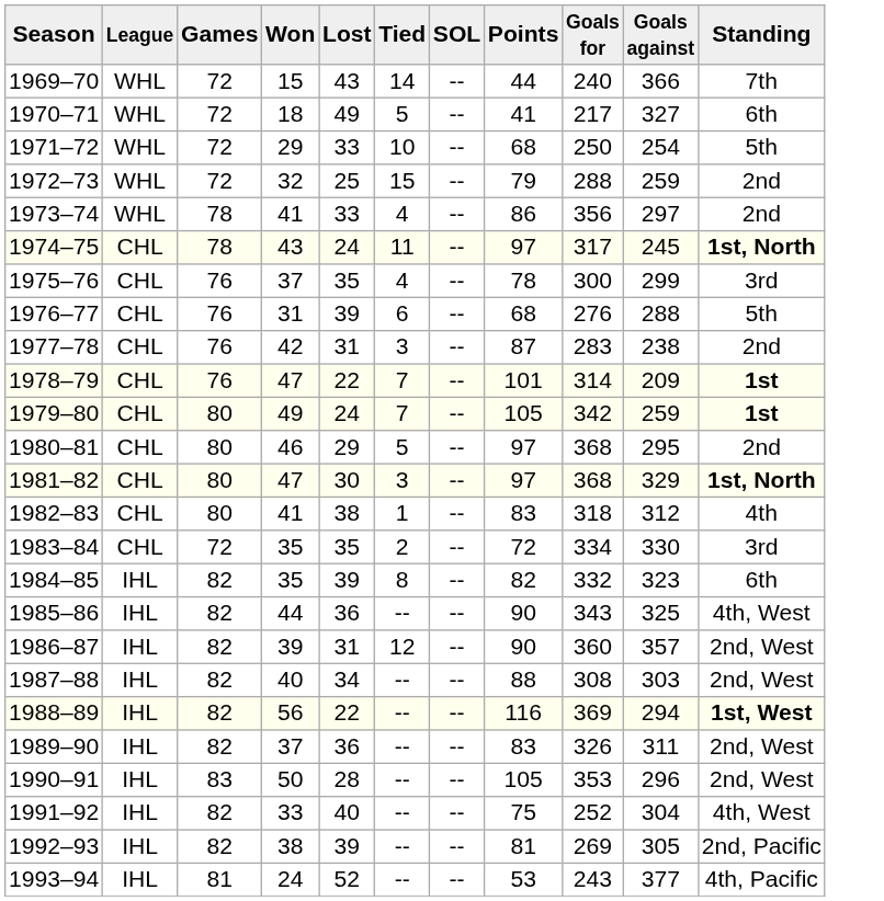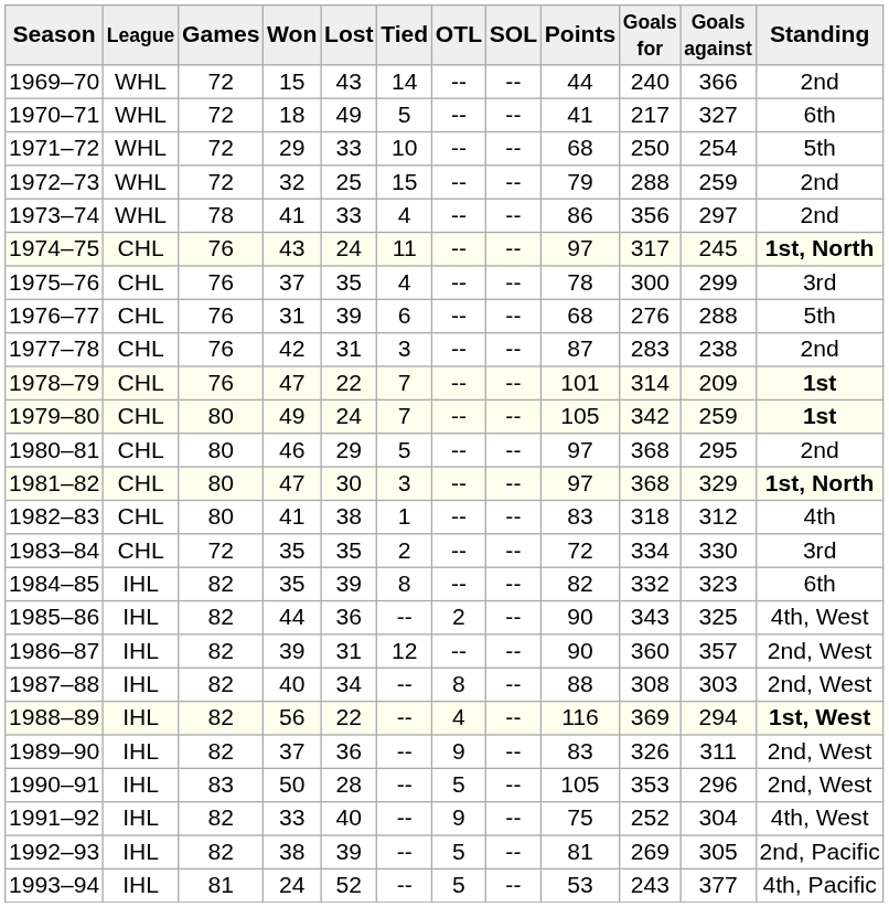 <table border="1" cellpadding="2" cellspacing="1" style="border: 1px #aaaaaa solid; border-collapse: collapse;">
 <tr bgcolor="#efefef">
 <th>Season</th>
 <th><small>League</small></th>
 <th>Games</th>
 <th>Won</th>
 <th>Lost</th>
 <th>Tied</th>
+<th>OTL</th>
 <th>SOL</th>
 <th>Points</th>
 <th><small>Goals<br>for</small></th>
 <th><small>Goals<br>against</small></th>
 <th>Standing</th>
 </tr>
 <tr align="center">
 <td>1969–70</td>
 <td>WHL</td>
 <td>72</td>
 <td>15</td>
 <td>43</td>
 <td>14</td>
 <td>--</td>
+<td>--</td>
 <td>44</td>
 <td>240</td>
 <td>366</td>
-<td>7th</td>
+<td>2nd</td>
 </tr>
 <tr align="center">
 <td>1970–71</td>
 <td>WHL</td>
 <td>72</td>
 <td>18</td>
 <td>49</td>
 <td>5</td>
+<td>--</td>
 <td>--</td>
 <td>41</td>
 <td>217</td>
 <td>327</td>
 <td>6th</td>
 </tr>
 <tr align="center">
 <td>1971–72</td>
 <td>WHL</td>
 <td>72</td>
 <td>29</td>
 <td>33</td>
 <td>10</td>
 <td>--</td>
+<td>--</td>
 <td>68</td>
 <td>250</td>
 <td>254</td>
 <td>5th</td>
 </tr>
 <tr align="center">
 <td>1972–73</td>
 <td>WHL</td>
 <td>72</td>
 <td>32</td>
 <td>25</td>
 <td>15</td>
+<td>--</td>
 <td>--</td>
 <td>79</td>
 <td>288</td>
 <td>259</td>
 <td>2nd</td>
 </tr>
 <tr align="center">
 <td>1973–74</td>
 <td>WHL</td>
 <td>78</td>
 <td>41</td>
 <td>33</td>
 <td>4</td>
 <td>--</td>
+<td>--</td>
 <td>86</td>
 <td>356</td>
 <td>297</td>
 <td>2nd</td>
 </tr>
 <tr align="center" bgcolor="#ffffee">
 <td>1974–75</td>
 <td>CHL</td>
-<td>78</td>
+<td>76</td>
 <td>43</td>
 <td>24</td>
 <td>11</td>
+<td>--</td>
 <td>--</td>
 <td>97</td>
 <td>317</td>
 <td>245</td>
 <td><strong>1st, North</strong></td>
 </tr>
 <tr align="center">
 <td>1975–76</td>
 <td>CHL</td>
 <td>76</td>
 <td>37</td>
 <td>35</td>
 <td>4</td>
 <td>--</td>
+<td>--</td>
 <td>78</td>
 <td>300</td>
 <td>299</td>
 <td>3rd</td>
 </tr>
 <tr align="center">
 <td>1976–77</td>
 <td>CHL</td>
 <td>76</td>
 <td>31</td>
 <td>39</td>
 <td>6</td>
+<td>--</td>
 <td>--</td>
 <td>68</td>
 <td>276</td>
 <td>288</td>
 <td>5th</td>
 </tr>
 <tr align="center">
 <td>1977–78</td>
 <td>CHL</td>
 <td>76</td>
 <td>42</td>
 <td>31</td>
 <td>3</td>
 <td>--</td>
+<td>--</td>
 <td>87</td>
 <td>283</td>
 <td>238</td>
 <td>2nd</td>
 </tr>
 <tr align="center" bgcolor="#ffffee">
 <td>1978–79</td>
 <td>CHL</td>
 <td>76</td>
 <td>47</td>
 <td>22</td>
 <td>7</td>
+<td>--</td>
 <td>--</td>
 <td>101</td>
 <td>314</td>
 <td>209</td>
 <td><strong>1st</strong></td>
 </tr>
 <tr align="center" bgcolor="#ffffee">
 <td>1979–80</td>
 <td>CHL</td>
 <td>80</td>
 <td>49</td>
 <td>24</td>
 <td>7</td>
 <td>--</td>
+<td>--</td>
 <td>105</td>
 <td>342</td>
 <td>259</td>
 <td><strong>1st</strong></td>
 </tr>
 <tr align="center">
 <td>1980–81</td>
 <td>CHL</td>
 <td>80</td>
 <td>46</td>
 <td>29</td>
 <td>5</td>
+<td>--</td>
 <td>--</td>
 <td>97</td>
 <td>368</td>
 <td>295</td>
 <td>2nd</td>
 </tr>
 <tr align="center" bgcolor="#ffffee">
 <td>1981–82</td>
 <td>CHL</td>
 <td>80</td>
 <td>47</td>
 <td>30</td>
 <td>3</td>
 <td>--</td>
+<td>--</td>
 <td>97</td>
 <td>368</td>
 <td>329</td>
 <td><strong>1st, North</strong></td>
 </tr>
 <tr align="center">
 <td>1982–83</td>
 <td>CHL</td>
 <td>80</td>
 <td>41</td>
 <td>38</td>
 <td>1</td>
+<td>--</td>
 <td>--</td>
 <td>83</td>
 <td>318</td>
 <td>312</td>
 <td>4th</td>
 </tr>
 <tr align="center">
 <td>1983–84</td>
 <td>CHL</td>
 <td>72</td>
 <td>35</td>
 <td>35</td>
 <td>2</td>
 <td>--</td>
+<td>--</td>
 <td>72</td>
 <td>334</td>
 <td>330</td>
 <td>3rd</td>
 </tr>
 <tr align="center">
 <td>1984–85</td>
 <td>IHL</td>
 <td>82</td>
 <td>35</td>
 <td>39</td>
 <td>8</td>
 <td>--</td>
+<td>--</td>
 <td>82</td>
 <td>332</td>
 <td>323</td>
 <td>6th</td>
 </tr>
 <tr align="center">
 <td>1985–86</td>
 <td>IHL</td>
 <td>82</td>
 <td>44</td>
 <td>36</td>
 <td>--</td>
+<td>2</td>
 <td>--</td>
 <td>90</td>
 <td>343</td>
 <td>325</td>
 <td>4th, West</td>
 </tr>
 <tr align="center">
 <td>1986–87</td>
 <td>IHL</td>
 <td>82</td>
 <td>39</td>
 <td>31</td>
 <td>12</td>
 <td>--</td>
+<td>--</td>
 <td>90</td>
 <td>360</td>
 <td>357</td>
 <td>2nd, West</td>
 </tr>
 <tr align="center">
 <td>1987–88</td>
 <td>IHL</td>
 <td>82</td>
 <td>40</td>
 <td>34</td>
 <td>--</td>
+<td>8</td>
 <td>--</td>
 <td>88</td>
 <td>308</td>
 <td>303</td>
 <td>2nd, West</td>
 </tr>
 <tr align="center" bgcolor="#ffffee">
 <td>1988–89</td>
 <td>IHL</td>
 <td>82</td>
 <td>56</td>
 <td>22</td>
 <td>--</td>
+<td>4</td>
 <td>--</td>
 <td>116</td>
 <td>369</td>
 <td>294</td>
 <td><strong>1st, West</strong></td>
 </tr>
 <tr align="center">
 <td>1989–90</td>
 <td>IHL</td>
 <td>82</td>
 <td>37</td>
 <td>36</td>
 <td>--</td>
+<td>9</td>
 <td>--</td>
 <td>83</td>
 <td>326</td>
 <td>311</td>
 <td>2nd, West</td>
 </tr>
 <tr align="center">
 <td>1990–91</td>
 <td>IHL</td>
 <td>83</td>
 <td>50</td>
 <td>28</td>
 <td>--</td>
+<td>5</td>
 <td>--</td>
 <td>105</td>
 <td>353</td>
 <td>296</td>
 <td>2nd, West</td>
 </tr>
 <tr align="center">
 <td>1991–92</td>
 <td>IHL</td>
 <td>82</td>
 <td>33</td>
 <td>40</td>
 <td>--</td>
+<td>9</td>
 <td>--</td>
 <td>75</td>
 <td>252</td>
 <td>304</td>
 <td>4th, West</td>
 </tr>
 <tr align="center">
 <td>1992–93</td>
 <td>IHL</td>
 <td>82</td>
 <td>38</td>
 <td>39</td>
 <td>--</td>
+<td>5</td>
 <td>--</td>
 <td>81</td>
 <td>269</td>
 <td>305</td>
 <td>2nd, Pacific</td>
 </tr>
 <tr align="center">
 <td>1993–94</td>
 <td>IHL</td>
 <td>81</td>
 <td>24</td>
 <td>52</td>
 <td>--</td>
+<td>5</td>
 <td>--</td>
 <td>53</td>
 <td>243</td>
 <td>377</td>
 <td>4th, Pacific</td>
 </tr>
 </table>
